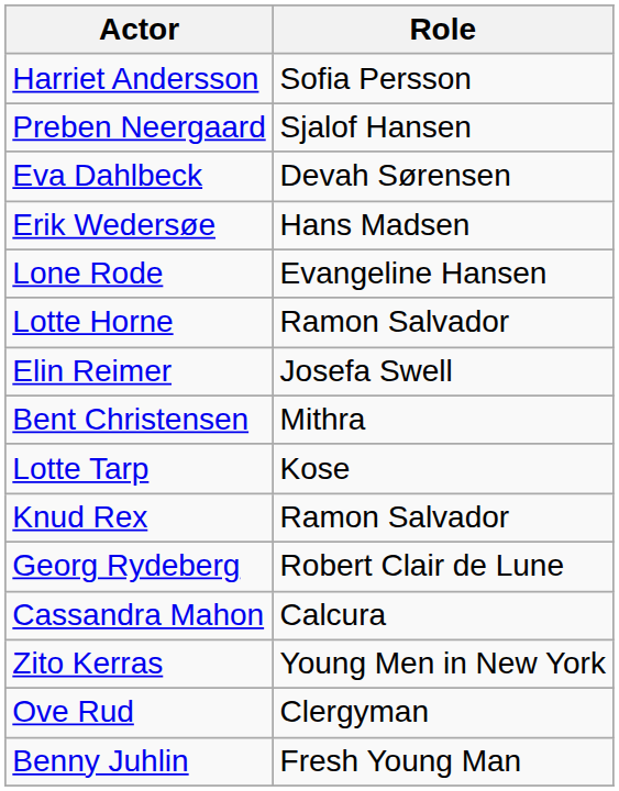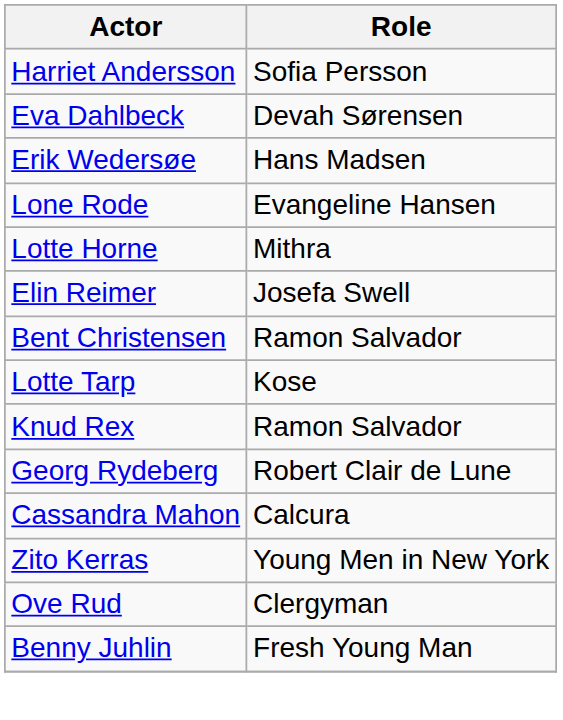 <table class="wikitable">
 <tr>
 <th>Actor</th>
 <th>Role</th>
 </tr>
 <tr>
 <td><a href='#'>Harriet Andersson</a></td>
 <td>Sofia Persson</td>
-</tr>
-<tr>
-<td><a href='#'>Preben Neergaard</a></td>
-<td>Sjalof Hansen</td>
 </tr>
 <tr>
 <td><a href='#'>Eva Dahlbeck</a></td>
 <td>Devah Sørensen</td>
 </tr>
 <tr>
 <td><a href='#'>Erik Wedersøe</a></td>
 <td>Hans Madsen</td>
 </tr>
 <tr>
 <td><a href='#'>Lone Rode</a></td>
 <td>Evangeline Hansen</td>
 </tr>
 <tr>
 <td><a href='#'>Lotte Horne</a></td>
-<td>Ramon Salvador</td>
+<td>Mithra</td>
 </tr>
 <tr>
 <td><a href='#'>Elin Reimer</a></td>
 <td>Josefa Swell</td>
 </tr>
 <tr>
 <td><a href='#'>Bent Christensen</a></td>
-<td>Mithra</td>
+<td>Ramon Salvador</td>
 </tr>
 <tr>
 <td><a href='#'>Lotte Tarp</a></td>
 <td>Kose</td>
 </tr>
 <tr>
 <td><a href='#'>Knud Rex</a></td>
 <td>Ramon Salvador</td>
 </tr>
 <tr>
 <td><a href='#'>Georg Rydeberg</a></td>
 <td>Robert Clair de Lune</td>
 </tr>
 <tr>
 <td><a href='#'>Cassandra Mahon</a></td>
 <td>Calcura</td>
 </tr>
 <tr>
 <td><a href='#'>Zito Kerras</a></td>
 <td>Young Men in New York</td>
 </tr>
 <tr>
 <td><a href='#'>Ove Rud</a></td>
 <td>Clergyman</td>
 </tr>
 <tr>
 <td><a href='#'>Benny Juhlin</a></td>
 <td>Fresh Young Man</td>
 </tr>
 <tr>
 </tr>
 </table>
